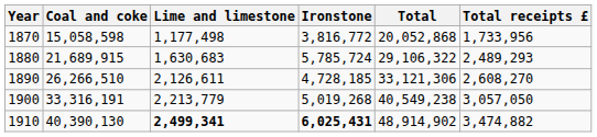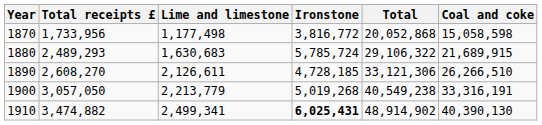 <table class=wikitable>
 <tr>
 <th>Year</th>
-<th>Coal and coke</th>
+<th>Total receipts £</th>
 <th>Lime and limestone</th>
 <th>Ironstone</th>
 <th>Total</th>
-<th>Total receipts £</th>
+<th>Coal and coke</th>
 </tr>
 <tr>
 <td>1870</td>
-<td>15,058,598</td>
+<td>1,733,956</td>
 <td>1,177,498</td>
 <td>3,816,772</td>
 <td>20,052,868</td>
-<td>1,733,956</td>
+<td>15,058,598</td>
 </tr>
 <tr>
 <td>1880</td>
-<td>21,689,915</td>
+<td>2,489,293</td>
 <td>1,630,683</td>
 <td>5,785,724</td>
 <td>29,106,322</td>
-<td>2,489,293</td>
+<td>21,689,915</td>
 </tr>
 <tr>
 <td>1890</td>
-<td>26,266,510</td>
+<td>2,608,270</td>
 <td>2,126,611</td>
 <td>4,728,185</td>
 <td>33,121,306</td>
-<td>2,608,270</td>
+<td>26,266,510</td>
 </tr>
 <tr>
 <td>1900</td>
-<td>33,316,191</td>
+<td>3,057,050</td>
 <td>2,213,779</td>
 <td>5,019,268</td>
 <td>40,549,238</td>
-<td>3,057,050</td>
+<td>33,316,191</td>
 </tr>
 <tr>
 <td>1910</td>
-<td>40,390,130</td>
-<td><strong>2,499,341</strong></td>
+<td>3,474,882</td>
+<td>2,499,341</td>
 <td><strong>6,025,431</strong></td>
 <td>48,914,902</td>
-<td>3,474,882</td>
+<td>40,390,130</td>
 </tr>
 </table>
